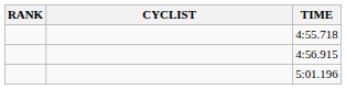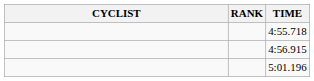 <table class="wikitable" style="font-size:95%;">
 <tr>
+<th align="left" style="width: 20em">CYCLIST</th>
 <th>RANK</th>
-<th align="left" style="width: 20em">CYCLIST</th>
 <th ! align="left">TIME</th>
 </tr>
 <tr>
+<td></td>
 <td align="center"></td>
-<td></td>
 <td>4:55.718</td>
 </tr>
 <tr>
+<td></td>
 <td align="center"></td>
-<td></td>
 <td>4:56.915</td>
 </tr>
 <tr>
+<td></td>
 <td align="center"></td>
-<td></td>
 <td>5:01.196</td>
 </tr>
 </table>
